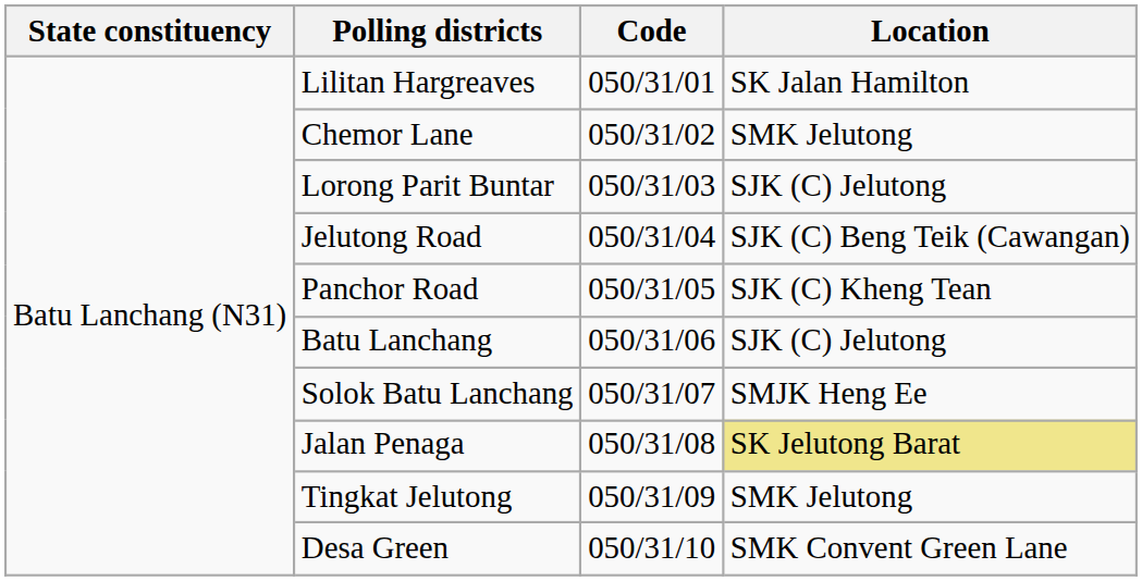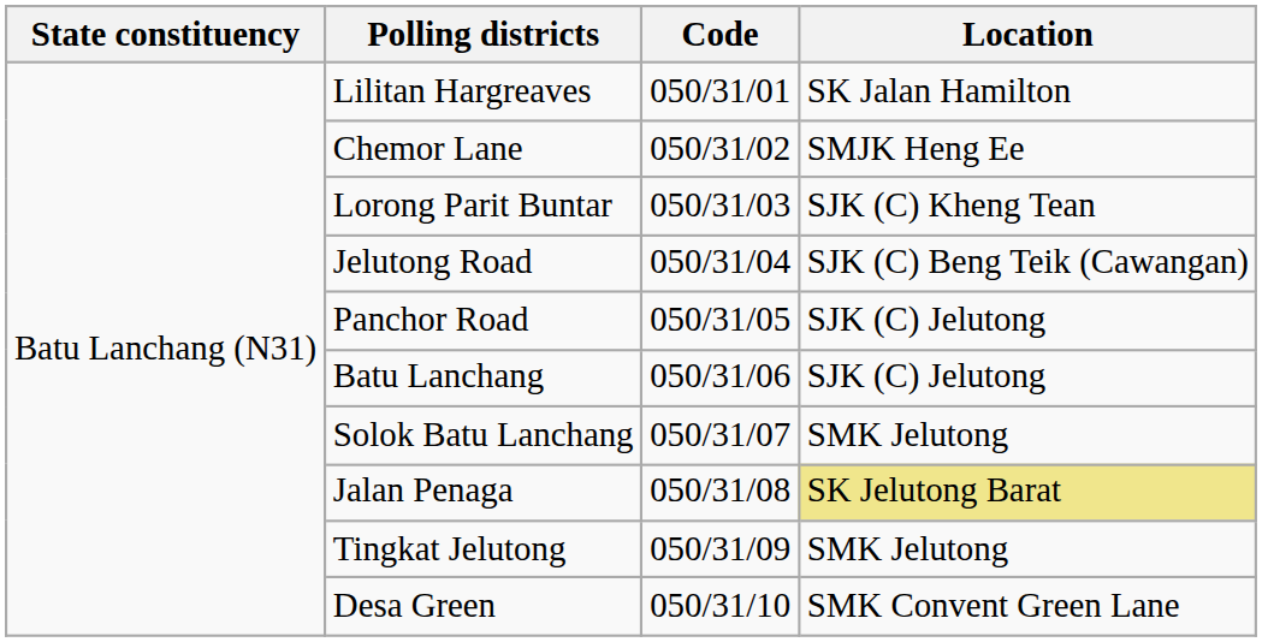 <table class="wikitable sortable mw-collapsible" style="white-space:nowrap;font-size:85%">
 <tr>
 <th>State constituency</th>
 <th>Polling districts</th>
 <th>Code</th>
 <th>Location</th>
 </tr>
 <tr>
 <td rowspan="10">Batu Lanchang (N31)</td>
 <td>Lilitan Hargreaves</td>
 <td>050/31/01</td>
 <td>SK Jalan Hamilton</td>
 </tr>
 <tr>
 <td>Chemor Lane</td>
 <td>050/31/02</td>
-<td>SMK Jelutong</td>
+<td>SMJK Heng Ee</td>
 </tr>
 <tr>
 <td>Lorong Parit Buntar</td>
 <td>050/31/03</td>
-<td>SJK (C) Jelutong</td>
+<td>SJK (C) Kheng Tean</td>
 </tr>
 <tr>
 <td>Jelutong Road</td>
 <td>050/31/04</td>
 <td>SJK (C) Beng Teik (Cawangan)</td>
 </tr>
 <tr>
 <td>Panchor Road</td>
 <td>050/31/05</td>
-<td>SJK (C) Kheng Tean</td>
+<td>SJK (C) Jelutong</td>
 </tr>
 <tr>
 <td>Batu Lanchang</td>
 <td>050/31/06</td>
 <td>SJK (C) Jelutong</td>
 </tr>
 <tr>
 <td>Solok Batu Lanchang</td>
 <td>050/31/07</td>
-<td>SMJK Heng Ee</td>
+<td>SMK Jelutong</td>
 </tr>
 <tr>
 <td>Jalan Penaga</td>
 <td>050/31/08</td>
 <td style="background: khaki;">SK Jelutong Barat</td>
 </tr>
 <tr>
 <td>Tingkat Jelutong</td>
 <td>050/31/09</td>
 <td>SMK Jelutong</td>
 </tr>
 <tr>
 <td>Desa Green</td>
 <td>050/31/10</td>
 <td>SMK Convent Green Lane</td>
 </tr>
 </table>
